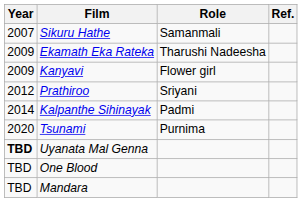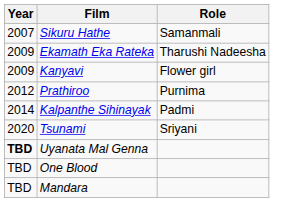 <table class="wikitable">
 <tr>
 <th>Year</th>
 <th>Film</th>
 <th>Role</th>
-<th>Ref.</th>
 </tr>
 <tr>
 <td>2007</td>
 <td><em><a href='#'>Sikuru Hathe</a></em></td>
 <td>Samanmali</td>
-<td></td>
 </tr>
 <tr>
 <td>2009</td>
 <td><em><a href='#'>Ekamath Eka Rateka</a></em></td>
 <td>Tharushi Nadeesha</td>
-<td></td>
 </tr>
 <tr>
 <td>2009</td>
 <td><em><a href='#'>Kanyavi</a></em></td>
 <td>Flower girl</td>
-<td></td>
 </tr>
 <tr>
 <td>2012</td>
 <td><em><a href='#'>Prathiroo</a></em></td>
-<td>Sriyani</td>
-<td></td>
+<td>Purnima</td>
 </tr>
 <tr>
 <td>2014</td>
 <td><em><a href='#'>Kalpanthe Sihinayak</a></em></td>
 <td>Padmi</td>
-<td></td>
 </tr>
 <tr>
 <td>2020</td>
 <td><em><a href='#'>Tsunami</a></em></td>
-<td>Purnima</td>
-<td></td>
+<td>Sriyani</td>
 </tr>
 <tr>
 <td><strong>TBD</strong></td>
 <td><em>Uyanata Mal Genna</em></td>
-<td></td>
 <td></td>
 </tr>
 <tr>
 <td>TBD</td>
 <td><em>One Blood</em></td>
 <td></td>
-<td></td>
 </tr>
 <tr>
 <td>TBD</td>
 <td><em>Mandara</em></td>
 <td></td>
-<td></td>
 </tr>
 </table>
